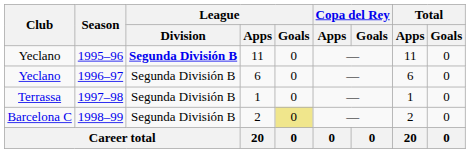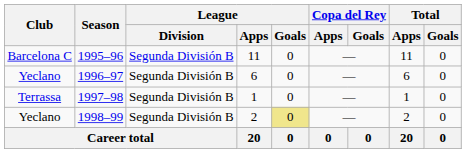 <table class="wikitable" style="text-align: center;">
 <tr>
 <th rowspan="2">Club</th>
 <th rowspan="2">Season</th>
 <th colspan="3">League</th>
 <th colspan="2"><a href='#'>Copa del Rey</a></th>
 <th colspan="2">Total</th>
 </tr>
 <tr>
 <th>Division</th>
 <th>Apps</th>
 <th>Goals</th>
 <th>Apps</th>
 <th>Goals</th>
 <th>Apps</th>
 <th>Goals</th>
 </tr>
 <tr>
-<td>Yeclano</td>
+<td><a href='#'>Barcelona C</a></td>
 <td><a href='#'>1995–96</a></td>
-<td><strong><a href='#'>Segunda División B</a></strong></td>
+<td><a href='#'>Segunda División B</a></td>
 <td>11</td>
 <td>0</td>
 <td colspan="2">—</td>
 <td>11</td>
 <td>0</td>
 </tr>
 <tr>
 <td><a href='#'>Yeclano</a></td>
 <td><a href='#'>1996–97</a></td>
 <td>Segunda División B</td>
 <td>6</td>
 <td>0</td>
 <td colspan="2">—</td>
 <td>6</td>
 <td>0</td>
 </tr>
 <tr>
 <td><a href='#'>Terrassa</a></td>
 <td><a href='#'>1997–98</a></td>
 <td>Segunda División B</td>
 <td>1</td>
 <td>0</td>
 <td colspan="2">—</td>
 <td>1</td>
 <td>0</td>
 </tr>
 <tr>
-<td><a href='#'>Barcelona C</a></td>
+<td>Yeclano</td>
 <td><a href='#'>1998–99</a></td>
 <td>Segunda División B</td>
 <td>2</td>
 <td style="background: khaki;">0</td>
 <td colspan="2">—</td>
 <td>2</td>
 <td>0</td>
 </tr>
 <tr>
 <th colspan="3">Career total</th>
 <th>20</th>
 <th>0</th>
 <th>0</th>
 <th>0</th>
 <th>20</th>
 <th>0</th>
 </tr>
 </table>
